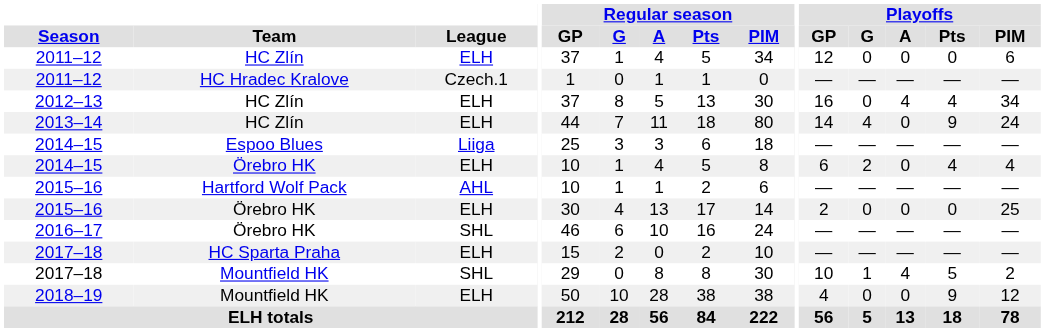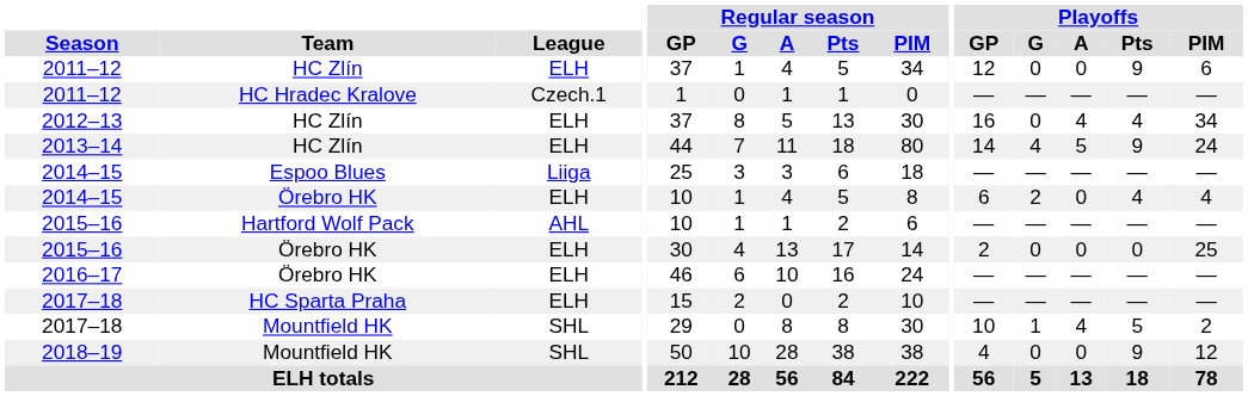 <table border="0" cellpadding="1" cellspacing="0" style="text-align:center; width:60em">
 <tr bgcolor="#e0e0e0">
 <th colspan="3" bgcolor="#ffffff"></th>
 <th rowspan="99" bgcolor="#ffffff"></th>
 <th colspan="5"><a href='#'>Regular season</a></th>
 <th rowspan="99" bgcolor="#ffffff"></th>
 <th colspan="5"><a href='#'>Playoffs</a></th>
 </tr>
 <tr bgcolor="#e0e0e0">
 <th><a href='#'>Season</a></th>
 <th>Team</th>
 <th>League</th>
 <th>GP</th>
 <th><a href='#'>G</a></th>
 <th><a href='#'>A</a></th>
 <th><a href='#'>Pts</a></th>
 <th><a href='#'>PIM</a></th>
 <th>GP</th>
 <th>G</th>
 <th>A</th>
 <th>Pts</th>
 <th>PIM</th>
 </tr>
 <tr>
 <td><a href='#'>2011–12</a></td>
 <td><a href='#'>HC Zlín</a></td>
 <td><a href='#'>ELH</a></td>
 <td>37</td>
 <td>1</td>
 <td>4</td>
 <td>5</td>
 <td>34</td>
 <td>12</td>
 <td>0</td>
 <td>0</td>
-<td>0</td>
+<td>9</td>
 <td>6</td>
 </tr>
 <tr bgcolor="#f0f0f0">
 <td><a href='#'>2011–12</a></td>
 <td><a href='#'>HC Hradec Kralove</a></td>
 <td>Czech.1</td>
 <td>1</td>
 <td>0</td>
 <td>1</td>
 <td>1</td>
 <td>0</td>
 <td>—</td>
 <td>—</td>
 <td>—</td>
 <td>—</td>
 <td>—</td>
 </tr>
 <tr>
 <td><a href='#'>2012–13</a></td>
 <td>HC Zlín</td>
 <td>ELH</td>
 <td>37</td>
 <td>8</td>
 <td>5</td>
 <td>13</td>
 <td>30</td>
 <td>16</td>
 <td>0</td>
 <td>4</td>
 <td>4</td>
 <td>34</td>
 </tr>
 <tr bgcolor="#f0f0f0">
 <td><a href='#'>2013–14</a></td>
 <td>HC Zlín</td>
 <td>ELH</td>
 <td>44</td>
 <td>7</td>
 <td>11</td>
 <td>18</td>
 <td>80</td>
 <td>14</td>
 <td>4</td>
-<td>0</td>
+<td>5</td>
 <td>9</td>
 <td>24</td>
 </tr>
 <tr>
 <td><a href='#'>2014–15</a></td>
 <td><a href='#'>Espoo Blues</a></td>
 <td><a href='#'>Liiga</a></td>
 <td>25</td>
 <td>3</td>
 <td>3</td>
 <td>6</td>
 <td>18</td>
 <td>—</td>
 <td>—</td>
 <td>—</td>
 <td>—</td>
 <td>—</td>
 </tr>
 <tr bgcolor="#f0f0f0">
 <td><a href='#'>2014–15</a></td>
 <td><a href='#'>Örebro HK</a></td>
 <td>ELH</td>
 <td>10</td>
 <td>1</td>
 <td>4</td>
 <td>5</td>
 <td>8</td>
 <td>6</td>
 <td>2</td>
 <td>0</td>
 <td>4</td>
 <td>4</td>
 </tr>
 <tr>
 <td><a href='#'>2015–16</a></td>
 <td><a href='#'>Hartford Wolf Pack</a></td>
 <td><a href='#'>AHL</a></td>
 <td>10</td>
 <td>1</td>
 <td>1</td>
 <td>2</td>
 <td>6</td>
 <td>—</td>
 <td>—</td>
 <td>—</td>
 <td>—</td>
 <td>—</td>
 </tr>
 <tr bgcolor="#f0f0f0">
 <td><a href='#'>2015–16</a></td>
 <td>Örebro HK</td>
 <td>ELH</td>
 <td>30</td>
 <td>4</td>
 <td>13</td>
 <td>17</td>
 <td>14</td>
 <td>2</td>
 <td>0</td>
 <td>0</td>
 <td>0</td>
 <td>25</td>
 </tr>
 <tr>
 <td><a href='#'>2016–17</a></td>
 <td>Örebro HK</td>
-<td>SHL</td>
+<td>ELH</td>
 <td>46</td>
 <td>6</td>
 <td>10</td>
 <td>16</td>
 <td>24</td>
 <td>—</td>
 <td>—</td>
 <td>—</td>
 <td>—</td>
 <td>—</td>
 </tr>
 <tr bgcolor="#f0f0f0">
 <td><a href='#'>2017–18</a></td>
 <td><a href='#'>HC Sparta Praha</a></td>
 <td>ELH</td>
 <td>15</td>
 <td>2</td>
 <td>0</td>
 <td>2</td>
 <td>10</td>
 <td>—</td>
 <td>—</td>
 <td>—</td>
 <td>—</td>
 <td>—</td>
 </tr>
 <tr>
 <td>2017–18</td>
 <td><a href='#'>Mountfield HK</a></td>
 <td>SHL</td>
 <td>29</td>
 <td>0</td>
 <td>8</td>
 <td>8</td>
 <td>30</td>
 <td>10</td>
 <td>1</td>
 <td>4</td>
 <td>5</td>
 <td>2</td>
 </tr>
 <tr bgcolor="#f0f0f0">
 <td><a href='#'>2018–19</a></td>
 <td>Mountfield HK</td>
-<td>ELH</td>
+<td>SHL</td>
 <td>50</td>
 <td>10</td>
 <td>28</td>
 <td>38</td>
 <td>38</td>
 <td>4</td>
 <td>0</td>
 <td>0</td>
 <td>9</td>
 <td>12</td>
 </tr>
 <tr bgcolor="#e0e0e0">
 <th colspan="3">ELH totals</th>
 <th>212</th>
 <th>28</th>
 <th>56</th>
 <th>84</th>
 <th>222</th>
 <th>56</th>
 <th>5</th>
 <th>13</th>
 <th>18</th>
 <th>78</th>
 </tr>
 </table>
